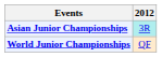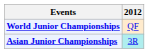 <table class="wikitable" style="font-size: 90%; text-align:center">
 <tr>
 <th>Events</th>
 <th>2012</th>
 </tr>
 <tr>
+<td bgcolor="#ECF2FF"; align="left"><strong><a href='#'>World Junior Championships</a></strong></td>
+<td bgcolor=FFEBCD><a href='#'>QF</a></td>
+</tr>
+<tr>
 <td bgcolor="#ECF2FF"; align="left"><strong><a href='#'>Asian Junior Championships</a></strong></td>
 <td bgcolor=AFEEEE><a href='#'>3R</a></td>
 </tr>
-<tr>
-<td bgcolor="#ECF2FF"; align="left"><strong><a href='#'>World Junior Championships</a></strong></td>
-<td bgcolor=FFEBCD><a href='#'>QF</a></td>
-</tr>
 </table>
